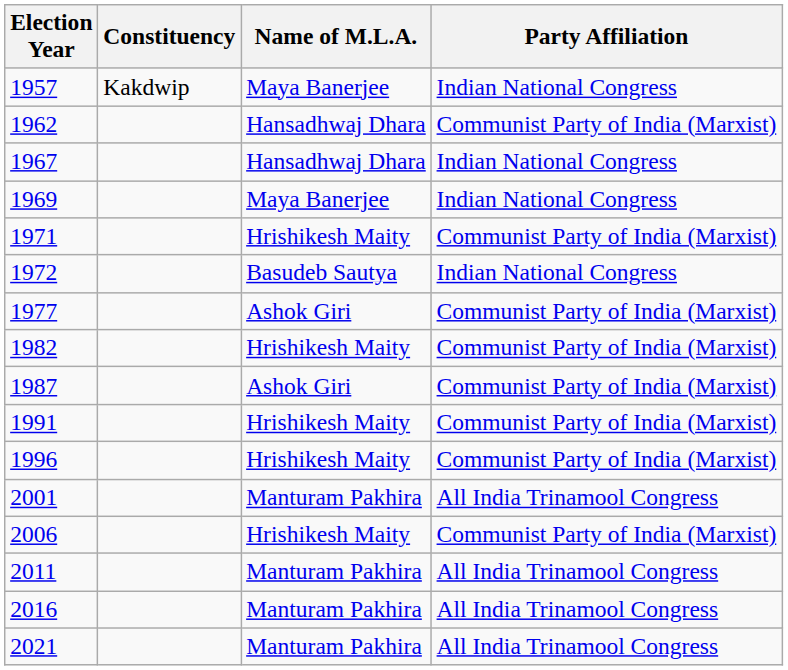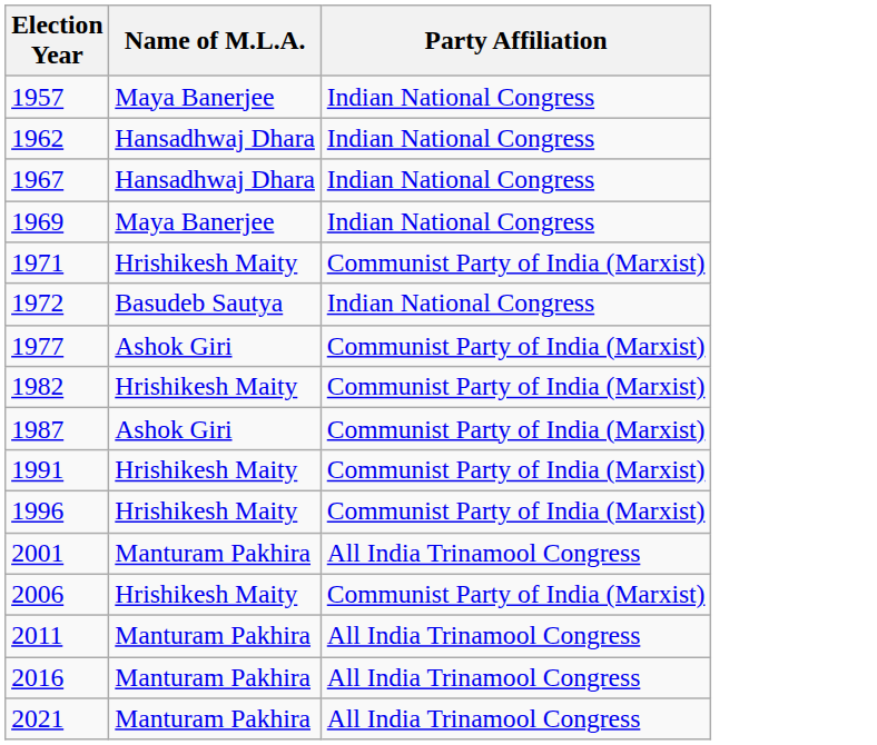 <table class="wikitable">
 <tr>
 <th>Election<br> Year</th>
-<th>Constituency</th>
 <th>Name of M.L.A.</th>
 <th>Party Affiliation</th>
 </tr>
 <tr>
 <td><a href='#'>1957</a></td>
-<td>Kakdwip</td>
 <td><a href='#'>Maya Banerjee</a></td>
 <td><a href='#'>Indian National Congress</a></td>
 </tr>
 <tr>
 <td><a href='#'>1962</a></td>
-<td></td>
 <td><a href='#'>Hansadhwaj Dhara</a></td>
-<td><a href='#'>Communist Party of India (Marxist)</a></td>
+<td><a href='#'>Indian National Congress</a></td>
 </tr>
 <tr>
 <td><a href='#'>1967</a></td>
-<td></td>
 <td><a href='#'>Hansadhwaj Dhara</a></td>
 <td><a href='#'>Indian National Congress</a></td>
 </tr>
 <tr>
 <td><a href='#'>1969</a></td>
-<td></td>
 <td><a href='#'>Maya Banerjee</a></td>
 <td><a href='#'>Indian National Congress</a></td>
 </tr>
 <tr>
 <td><a href='#'>1971</a></td>
-<td></td>
 <td><a href='#'>Hrishikesh Maity</a></td>
 <td><a href='#'>Communist Party of India (Marxist)</a></td>
 </tr>
 <tr>
 <td><a href='#'>1972</a></td>
-<td></td>
 <td><a href='#'>Basudeb Sautya</a></td>
 <td><a href='#'>Indian National Congress</a></td>
 </tr>
 <tr>
 <td><a href='#'>1977</a></td>
-<td></td>
 <td><a href='#'>Ashok Giri</a></td>
 <td><a href='#'>Communist Party of India (Marxist)</a></td>
 </tr>
 <tr>
 <td><a href='#'>1982</a></td>
-<td></td>
 <td><a href='#'>Hrishikesh Maity</a></td>
 <td><a href='#'>Communist Party of India (Marxist)</a></td>
 </tr>
 <tr>
 <td><a href='#'>1987</a></td>
-<td></td>
 <td><a href='#'>Ashok Giri</a></td>
 <td><a href='#'>Communist Party of India (Marxist)</a></td>
 </tr>
 <tr>
 <td><a href='#'>1991</a></td>
-<td></td>
 <td><a href='#'>Hrishikesh Maity</a></td>
 <td><a href='#'>Communist Party of India (Marxist)</a></td>
 </tr>
 <tr>
 <td><a href='#'>1996</a></td>
-<td></td>
 <td><a href='#'>Hrishikesh Maity</a></td>
 <td><a href='#'>Communist Party of India (Marxist)</a></td>
 </tr>
 <tr>
 <td><a href='#'>2001</a></td>
-<td></td>
 <td><a href='#'>Manturam Pakhira</a></td>
 <td><a href='#'>All India Trinamool Congress</a></td>
 </tr>
 <tr>
 <td><a href='#'>2006</a></td>
-<td></td>
 <td><a href='#'>Hrishikesh Maity</a></td>
 <td><a href='#'>Communist Party of India (Marxist)</a></td>
 </tr>
 <tr>
 <td><a href='#'>2011</a></td>
-<td></td>
 <td><a href='#'>Manturam Pakhira</a></td>
 <td><a href='#'>All India Trinamool Congress</a></td>
 </tr>
 <tr>
 <td><a href='#'>2016</a></td>
-<td></td>
 <td><a href='#'>Manturam Pakhira</a></td>
 <td><a href='#'>All India Trinamool Congress</a></td>
 </tr>
 <tr>
 <td><a href='#'>2021</a></td>
-<td></td>
 <td><a href='#'>Manturam Pakhira</a></td>
 <td><a href='#'>All India Trinamool Congress</a></td>
 </tr>
 </table>
